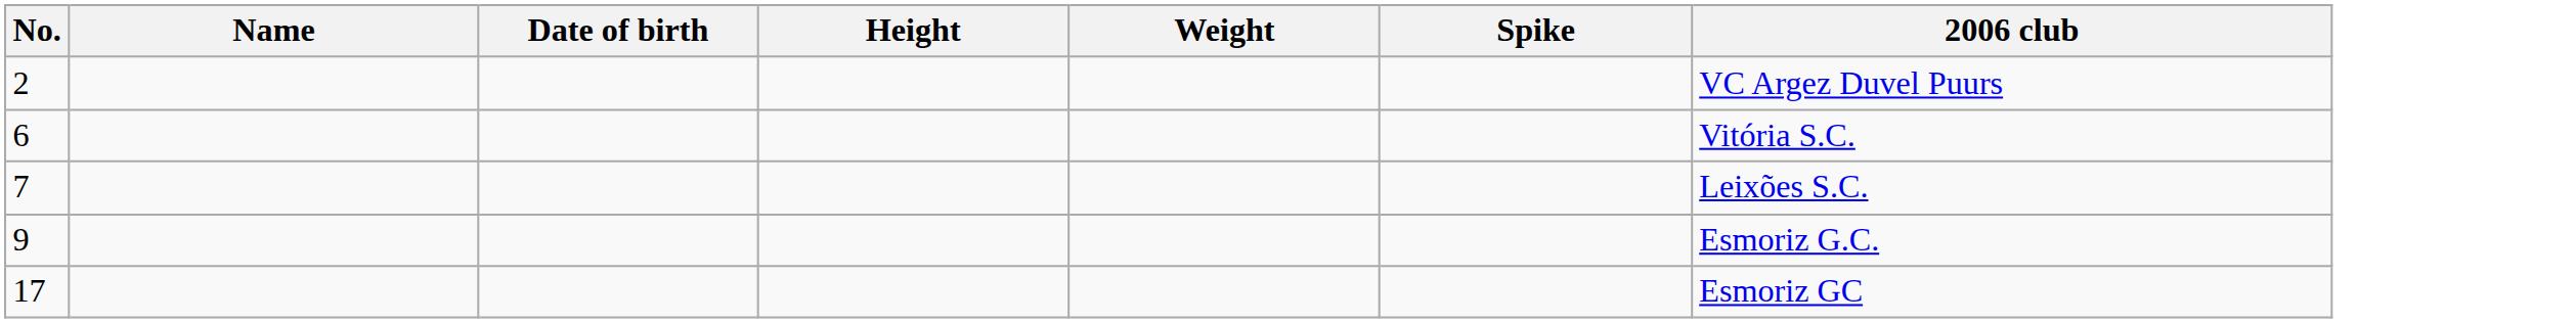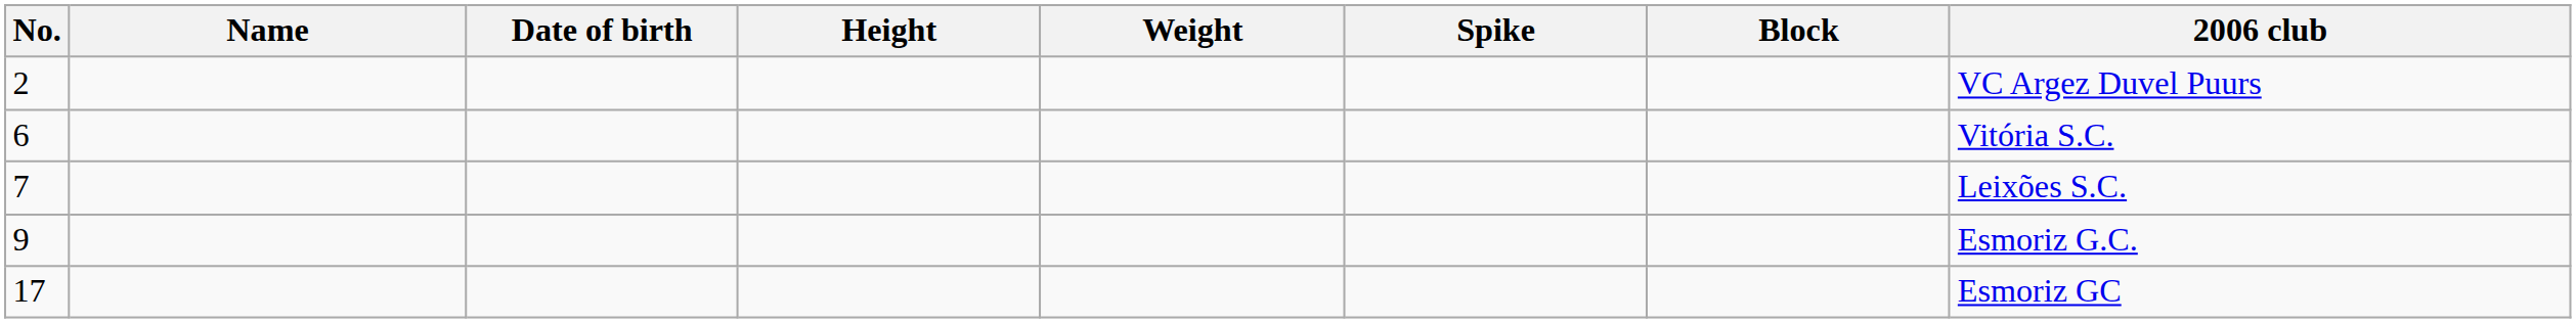 <table class="wikitable sortable" style=font-size:100%; text-align:center;>
 <tr>
 <th>No.</th>
 <th style=width:12em>Name</th>
 <th style=width:8em>Date of birth</th>
 <th style=width:9em>Height</th>
 <th style=width:9em>Weight</th>
 <th style=width:9em>Spike</th>
+<th style=width:9em>Block</th>
 <th style=width:19em>2006 club</th>
 </tr>
 <tr>
 <td>2</td>
 <td align=left></td>
 <td align=right></td>
+<td></td>
 <td></td>
 <td></td>
 <td></td>
 <td align=left><a href='#'>VC Argez Duvel Puurs</a></td>
 </tr>
 <tr>
 <td>6</td>
 <td align=left></td>
 <td align=right></td>
 <td></td>
 <td></td>
 <td></td>
+<td></td>
 <td align=left><a href='#'>Vitória S.C.</a></td>
 </tr>
 <tr>
 <td>7</td>
 <td align=left></td>
 <td align=right></td>
+<td></td>
 <td></td>
 <td></td>
 <td></td>
 <td align=left><a href='#'>Leixões S.C.</a></td>
 </tr>
 <tr>
 <td>9</td>
 <td align=left></td>
 <td align=right></td>
 <td></td>
 <td></td>
 <td></td>
+<td></td>
 <td align=left><a href='#'>Esmoriz G.C.</a></td>
 </tr>
 <tr>
 <td>17</td>
 <td align=left></td>
 <td align=right></td>
 <td></td>
 <td></td>
 <td></td>
+<td></td>
 <td align=left><a href='#'>Esmoriz GC</a></td>
 </tr>
 </table>
